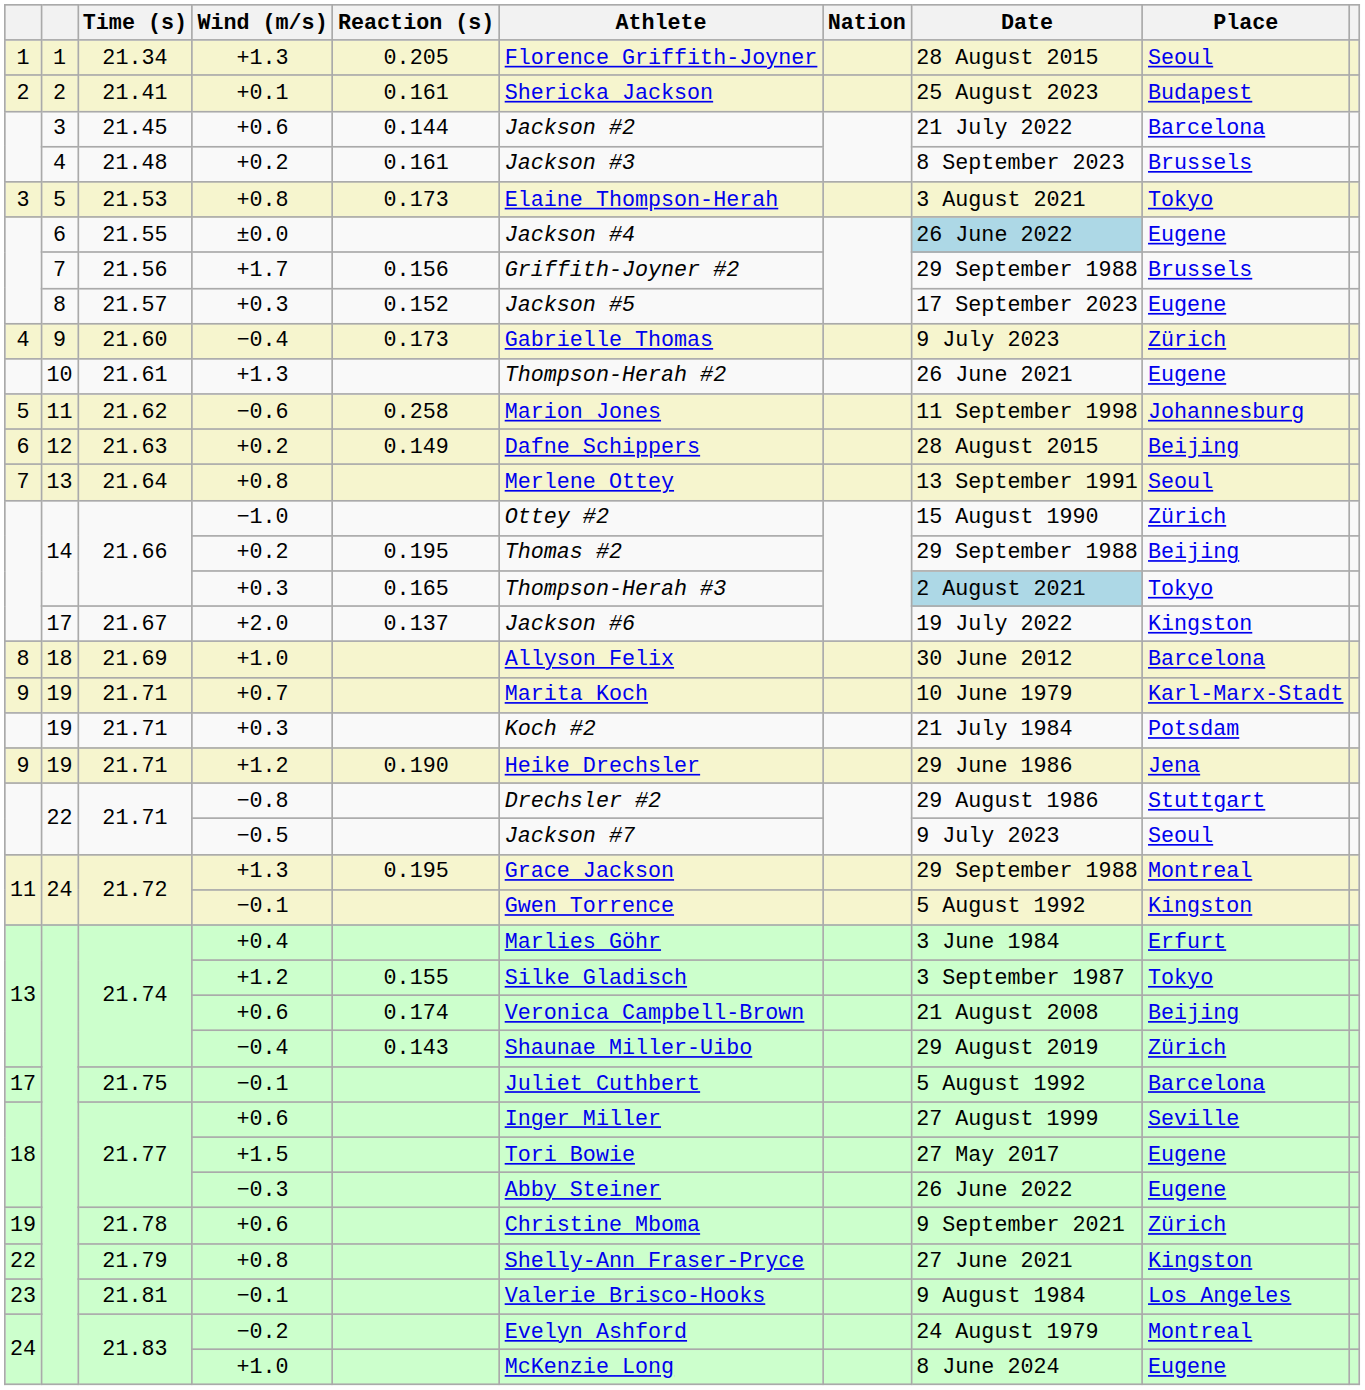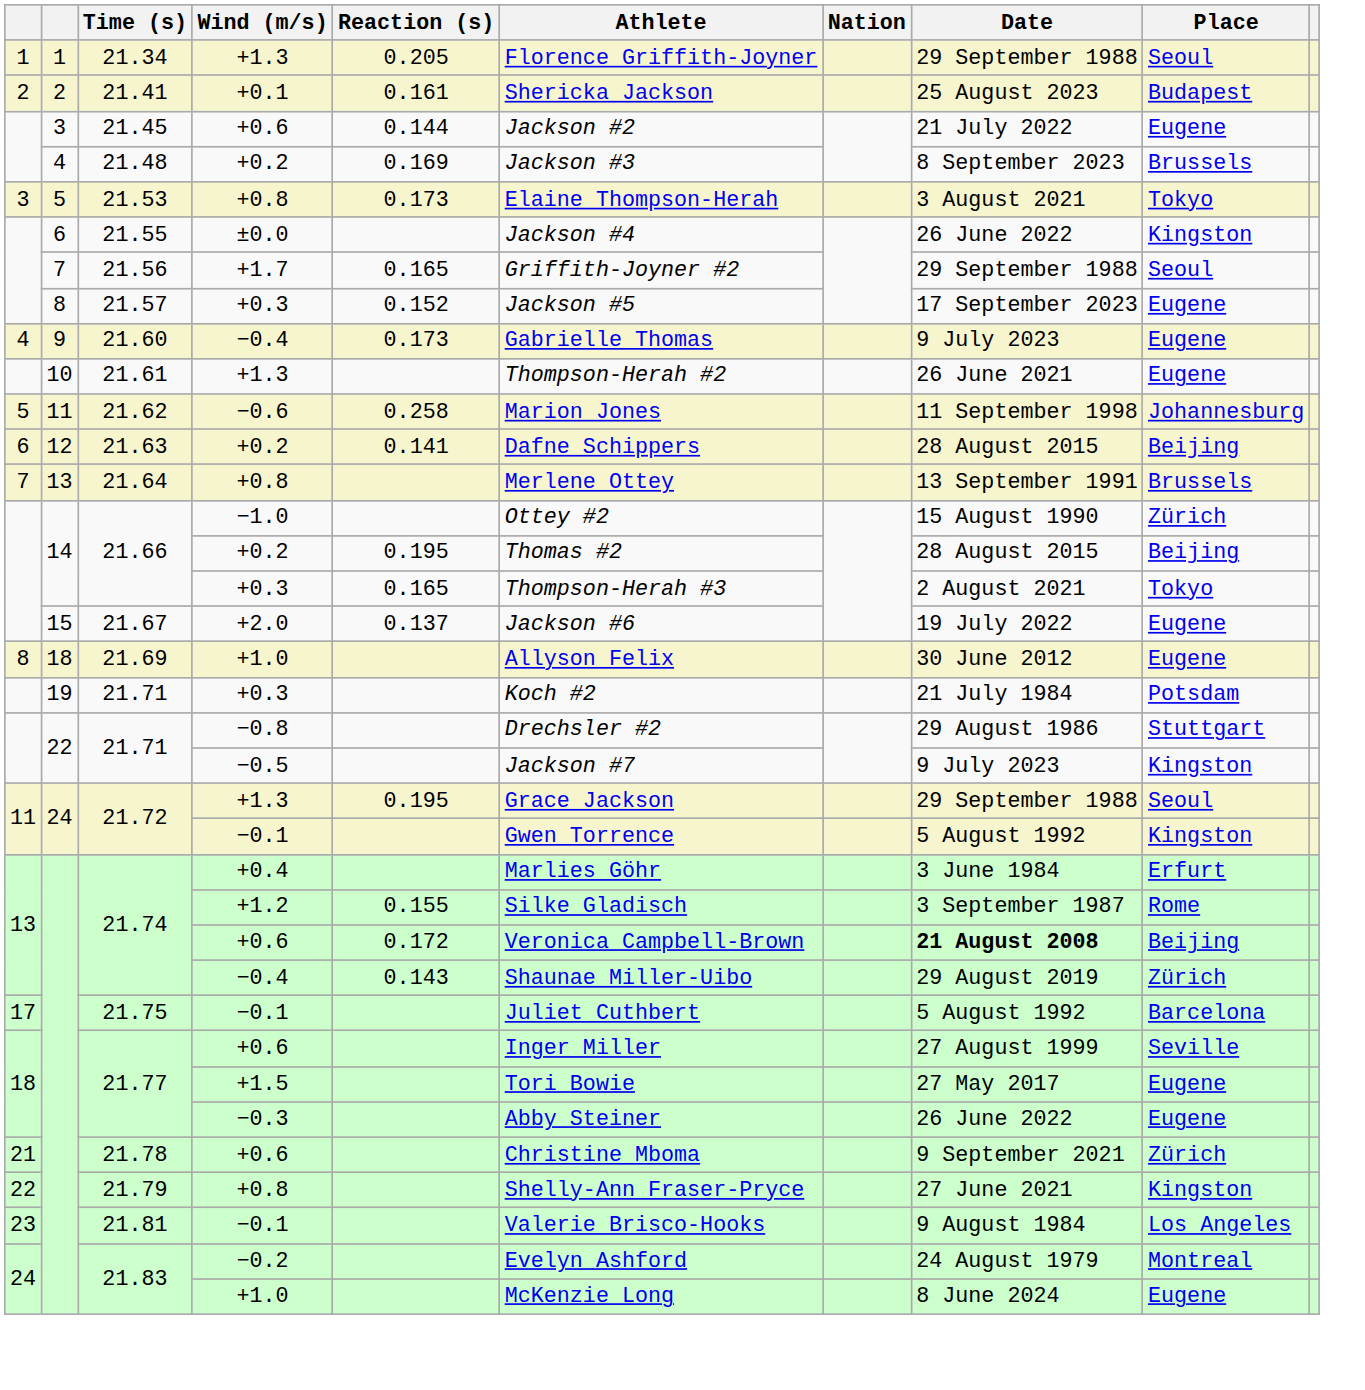 <table class="wikitable sortable">
 <tr>
 <th></th>
 <th></th>
 <th>Time (s)</th>
 <th>Wind (m/s)</th>
 <th>Reaction (s)</th>
 <th>Athlete</th>
 <th>Nation</th>
 <th>Date</th>
 <th>Place</th>
 <th class="unsortable"></th>
 </tr>
 <tr bgcolor="#f6F5CE">
 <td align=center>1</td>
 <td align=center>1</td>
 <td align=center>21.34</td>
 <td align=center>+1.3</td>
 <td align=center>0.205</td>
 <td><a href='#'>Florence Griffith-Joyner</a></td>
 <td></td>
-<td>28 August 2015</td>
+<td>29 September 1988</td>
 <td><a href='#'>Seoul</a></td>
 <td></td>
 </tr>
 <tr bgcolor="#f6F5CE">
 <td align="center">2</td>
 <td align="center">2</td>
 <td align="center">21.41</td>
 <td align="center">+0.1</td>
 <td align="center">0.161</td>
 <td><a href='#'>Shericka Jackson</a></td>
 <td></td>
 <td>25 August 2023</td>
 <td><a href='#'>Budapest</a></td>
 <td></td>
 </tr>
 <tr>
 <td rowspan=2></td>
 <td align="center">3</td>
 <td align="center">21.45</td>
 <td align="center">+0.6</td>
 <td align="center">0.144</td>
 <td><em>Jackson #2</em></td>
 <td rowspan=2></td>
 <td>21 July 2022</td>
-<td><a href='#'>Barcelona</a></td>
+<td><a href='#'>Eugene</a></td>
 <td></td>
 </tr>
 <tr>
 <td align=center>4</td>
 <td align=center>21.48</td>
 <td align=center>+0.2</td>
-<td align=center>0.161</td>
+<td align=center>0.169</td>
 <td><em>Jackson #3</em></td>
 <td>8 September 2023</td>
 <td><a href='#'>Brussels</a></td>
 <td></td>
 </tr>
 <tr bgcolor="#f6F5CE">
 <td align=center>3</td>
 <td align=center>5</td>
 <td align=center>21.53</td>
 <td align=center>+0.8</td>
 <td align=center>0.173</td>
 <td><a href='#'>Elaine Thompson-Herah</a></td>
 <td></td>
 <td>3 August 2021</td>
 <td><a href='#'>Tokyo</a></td>
 <td></td>
 </tr>
 <tr>
 <td rowspan=3></td>
 <td align=center>6</td>
 <td align=center>21.55</td>
 <td align=center>±0.0</td>
 <td align=center></td>
 <td><em>Jackson #4</em></td>
 <td rowspan="3"></td>
-<td style="background: lightblue;">26 June 2022</td>
-<td><a href='#'>Eugene</a></td>
+<td>26 June 2022</td>
+<td><a href='#'>Kingston</a></td>
 <td></td>
 </tr>
 <tr>
 <td align="center">7</td>
 <td align="center">21.56</td>
 <td align="center">+1.7</td>
-<td align=center>0.156</td>
+<td align=center>0.165</td>
 <td><em>Griffith-Joyner #2</em></td>
 <td>29 September 1988</td>
-<td><a href='#'>Brussels</a></td>
+<td><a href='#'>Seoul</a></td>
 <td></td>
 </tr>
 <tr>
 <td align=center>8</td>
 <td align=center>21.57</td>
 <td align=center>+0.3</td>
 <td align=center>0.152</td>
 <td><em>Jackson #5</em></td>
 <td>17 September 2023</td>
 <td><a href='#'>Eugene</a></td>
 <td></td>
 </tr>
 <tr bgcolor="#f6F5CE">
 <td align="center">4</td>
 <td align="center">9</td>
 <td align="center">21.60</td>
 <td align="center">−0.4</td>
 <td align=center>0.173</td>
 <td><a href='#'>Gabrielle Thomas</a></td>
 <td></td>
 <td>9 July 2023</td>
-<td><a href='#'>Zürich</a></td>
+<td><a href='#'>Eugene</a></td>
 <td></td>
 </tr>
 <tr>
 <td></td>
 <td align="center">10</td>
 <td align="center">21.61</td>
 <td align="center">+1.3</td>
 <td></td>
 <td><em>Thompson-Herah #2</em></td>
 <td></td>
 <td>26 June 2021</td>
 <td><a href='#'>Eugene</a></td>
 <td></td>
 </tr>
 <tr bgcolor="#f6F5CE">
 <td align="center">5</td>
 <td align="center">11</td>
 <td align="center">21.62</td>
 <td align="center">−0.6</td>
 <td align="center">0.258</td>
 <td><a href='#'>Marion Jones</a></td>
 <td></td>
 <td>11 September 1998</td>
 <td><a href='#'>Johannesburg</a></td>
 <td></td>
 </tr>
 <tr bgcolor="#f6F5CE">
 <td align="center">6</td>
 <td align="center">12</td>
 <td align="center">21.63</td>
 <td align="center">+0.2</td>
-<td align="center">0.149</td>
+<td align="center">0.141</td>
 <td><a href='#'>Dafne Schippers</a></td>
 <td></td>
 <td>28 August 2015</td>
 <td><a href='#'>Beijing</a></td>
 <td></td>
 </tr>
 <tr bgcolor="#f6F5CE">
 <td align="center">7</td>
 <td align="center">13</td>
 <td align="center">21.64</td>
 <td align="center">+0.8</td>
 <td align="center"></td>
 <td><a href='#'>Merlene Ottey</a></td>
 <td></td>
 <td>13 September 1991</td>
-<td><a href='#'>Seoul</a></td>
+<td><a href='#'>Brussels</a></td>
 <td></td>
 </tr>
 <tr>
 <td rowspan="4"></td>
 <td rowspan="3" align="center">14</td>
 <td rowspan="3" align="center">21.66</td>
 <td align="center">−1.0</td>
 <td align="center"></td>
 <td><em>Ottey #2</em></td>
 <td rowspan="4"></td>
 <td>15 August 1990</td>
 <td><a href='#'>Zürich</a></td>
 <td></td>
 </tr>
 <tr>
 <td align=center>+0.2</td>
 <td align=center>0.195</td>
 <td><em>Thomas #2</em></td>
-<td>29 September 1988</td>
+<td>28 August 2015</td>
 <td><a href='#'>Beijing</a></td>
 <td></td>
 </tr>
 <tr>
 <td align=center>+0.3</td>
 <td align=center>0.165</td>
 <td><em>Thompson-Herah #3</em></td>
-<td style="background: lightblue;">2 August 2021</td>
+<td>2 August 2021</td>
 <td><a href='#'>Tokyo</a></td>
 <td></td>
 </tr>
 <tr>
-<td align=center>17</td>
+<td align=center>15</td>
 <td align=center>21.67</td>
 <td align=center>+2.0</td>
 <td align=center>0.137</td>
 <td><em>Jackson #6</em></td>
 <td>19 July 2022</td>
-<td><a href='#'>Kingston</a></td>
+<td><a href='#'>Eugene</a></td>
 <td></td>
 </tr>
 <tr bgcolor="#f6F5CE">
 <td align="center">8</td>
 <td align="center">18</td>
 <td align="center">21.69</td>
 <td align="center">+1.0</td>
 <td align=center></td>
 <td><a href='#'>Allyson Felix</a></td>
 <td></td>
 <td>30 June 2012</td>
-<td><a href='#'>Barcelona</a></td>
-<td></td>
-</tr>
-<tr bgcolor="#f6F5CE">
-<td align="center">9</td>
-<td align="center">19</td>
-<td align="center">21.71</td>
-<td align="center">+0.7</td>
-<td align=center></td>
-<td><a href='#'>Marita Koch</a></td>
-<td></td>
-<td>10 June 1979</td>
-<td><a href='#'>Karl-Marx-Stadt</a></td>
+<td><a href='#'>Eugene</a></td>
 <td></td>
 </tr>
 <tr>
 <td></td>
 <td align=center>19</td>
 <td align="center">21.71</td>
 <td align="center">+0.3</td>
 <td align=center></td>
 <td><em>Koch #2</em></td>
 <td></td>
 <td>21 July 1984</td>
 <td><a href='#'>Potsdam</a></td>
-<td></td>
-</tr>
-<tr bgcolor="#f6F5CE">
-<td align="center">9</td>
-<td align=center>19</td>
-<td align="center">21.71</td>
-<td align="center">+1.2</td>
-<td align=center>0.190</td>
-<td><a href='#'>Heike Drechsler</a></td>
-<td></td>
-<td>29 June 1986</td>
-<td><a href='#'>Jena</a></td>
 <td></td>
 </tr>
 <tr>
 <td rowspan=2></td>
 <td rowspan=2 align=center>22</td>
 <td rowspan=2 align="center">21.71</td>
 <td align="center">−0.8</td>
 <td></td>
 <td><em>Drechsler #2</em></td>
 <td rowspan=2></td>
 <td>29 August 1986</td>
 <td><a href='#'>Stuttgart</a></td>
 <td></td>
 </tr>
 <tr>
 <td align="center">−0.5</td>
 <td></td>
 <td><em>Jackson #7</em></td>
 <td>9 July 2023</td>
-<td><a href='#'>Seoul</a></td>
+<td><a href='#'>Kingston</a></td>
 <td></td>
 </tr>
 <tr bgcolor="#f6F5CE">
 <td rowspan="2" align="center">11</td>
 <td rowspan="2" align="center">24</td>
 <td rowspan="2" align="center">21.72</td>
 <td align="center">+1.3</td>
 <td align=center>0.195</td>
 <td><a href='#'>Grace Jackson</a></td>
 <td></td>
 <td>29 September 1988</td>
-<td><a href='#'>Montreal</a></td>
+<td><a href='#'>Seoul</a></td>
 <td></td>
 </tr>
 <tr bgcolor="#f6F5CE">
 <td align=center>−0.1</td>
 <td align=center></td>
 <td><a href='#'>Gwen Torrence</a></td>
 <td></td>
 <td>5 August 1992</td>
 <td><a href='#'>Kingston</a></td>
 <td></td>
 </tr>
 <tr bgcolor=#CCFFCC>
 <td rowspan=4 align=center>13</td>
 <td rowspan=13 align="center"></td>
 <td rowspan="4" align="center">21.74</td>
 <td align=center>+0.4</td>
 <td align=center></td>
 <td><a href='#'>Marlies Göhr</a></td>
 <td></td>
 <td>3 June 1984</td>
 <td><a href='#'>Erfurt</a></td>
 <td></td>
 </tr>
 <tr bgcolor=#CCFFCC>
 <td align=center>+1.2</td>
 <td align=center>0.155</td>
 <td><a href='#'>Silke Gladisch</a></td>
 <td></td>
 <td>3 September 1987</td>
-<td><a href='#'>Tokyo</a></td>
+<td><a href='#'>Rome</a></td>
 <td></td>
 </tr>
 <tr bgcolor=#CCFFCC>
 <td align=center>+0.6</td>
-<td align=center>0.174</td>
+<td align=center>0.172</td>
 <td><a href='#'>Veronica Campbell-Brown</a></td>
 <td></td>
-<td>21 August 2008</td>
+<td><strong>21 August 2008</strong></td>
 <td><a href='#'>Beijing</a></td>
 <td></td>
 </tr>
 <tr bgcolor=#CCFFCC>
 <td align=center>−0.4</td>
 <td align=center>0.143</td>
 <td><a href='#'>Shaunae Miller-Uibo</a></td>
 <td></td>
 <td>29 August 2019</td>
 <td><a href='#'>Zürich</a></td>
 <td></td>
 </tr>
 <tr bgcolor=#CCFFCC>
 <td align="center">17</td>
 <td align="center">21.75</td>
 <td align="center">−0.1</td>
 <td align=center></td>
 <td><a href='#'>Juliet Cuthbert</a></td>
 <td></td>
 <td>5 August 1992</td>
 <td><a href='#'>Barcelona</a></td>
 <td></td>
 </tr>
 <tr bgcolor=#CCFFCC>
 <td rowspan=3 align=center>18</td>
 <td rowspan="3" align="center">21.77</td>
 <td align=center>+0.6</td>
 <td align=center></td>
 <td><a href='#'>Inger Miller</a></td>
 <td></td>
 <td>27 August 1999</td>
 <td><a href='#'>Seville</a></td>
 <td></td>
 </tr>
 <tr bgcolor=#CCFFCC>
 <td align=center>+1.5</td>
 <td align=center></td>
 <td><a href='#'>Tori Bowie</a></td>
 <td></td>
 <td>27 May 2017</td>
 <td><a href='#'>Eugene</a></td>
 <td></td>
 </tr>
 <tr bgcolor=#CCFFCC>
 <td align=center>−0.3</td>
 <td align=center></td>
 <td><a href='#'>Abby Steiner</a></td>
 <td></td>
 <td>26 June 2022</td>
 <td><a href='#'>Eugene</a></td>
 <td></td>
 </tr>
 <tr bgcolor=#CCFFCC>
-<td align=center>19</td>
+<td align=center>21</td>
 <td align="center">21.78</td>
 <td align=center>+0.6</td>
 <td align=center></td>
 <td><a href='#'>Christine Mboma</a></td>
 <td></td>
 <td>9 September 2021</td>
 <td><a href='#'>Zürich</a></td>
 <td></td>
 </tr>
 <tr bgcolor=#CCFFCC>
 <td align=center>22</td>
 <td align="center">21.79</td>
 <td align=center>+0.8</td>
 <td align=center></td>
 <td><a href='#'>Shelly-Ann Fraser-Pryce</a></td>
 <td></td>
 <td>27 June 2021</td>
 <td><a href='#'>Kingston</a></td>
 <td></td>
 </tr>
 <tr bgcolor="#CCFFCC">
 <td align="center">23</td>
 <td align="center">21.81</td>
 <td align="center">−0.1</td>
 <td align=center></td>
 <td><a href='#'>Valerie Brisco-Hooks</a></td>
 <td></td>
 <td>9 August 1984</td>
 <td><a href='#'>Los Angeles</a></td>
 <td></td>
 </tr>
 <tr bgcolor=#CCFFCC>
 <td rowspan="2" align="center">24</td>
 <td rowspan="2" align="center">21.83</td>
 <td align=center>−0.2</td>
 <td align=center></td>
 <td><a href='#'>Evelyn Ashford</a></td>
 <td></td>
 <td>24 August 1979</td>
 <td><a href='#'>Montreal</a></td>
 <td></td>
 </tr>
 <tr bgcolor=#CCFFCC>
 <td align="center">+1.0</td>
 <td align="center"></td>
 <td><a href='#'>McKenzie Long</a></td>
 <td></td>
 <td>8 June 2024</td>
 <td><a href='#'>Eugene</a></td>
 <td></td>
 </tr>
 </table>
